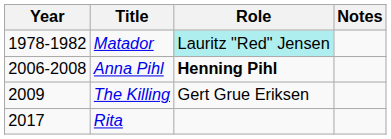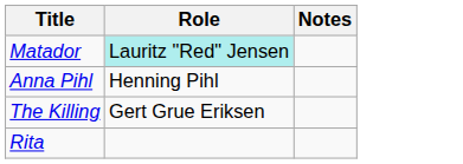 <table class="wikitable sortable">
 <tr>
-<th>Year</th>
 <th>Title</th>
 <th>Role</th>
 <th class="unsortable">Notes</th>
 </tr>
 <tr>
-<td>1978-1982</td>
 <td><em><a href='#'>Matador</a></em></td>
 <td style="background: paleturquoise;">Lauritz "Red" Jensen</td>
 <td></td>
 </tr>
 <tr>
-<td>2006-2008</td>
 <td><em><a href='#'>Anna Pihl</a></em></td>
-<td><strong>Henning Pihl</strong></td>
+<td>Henning Pihl</td>
 <td></td>
 </tr>
 <tr>
-<td>2009</td>
 <td><em><a href='#'>The Killing</a></em></td>
 <td>Gert Grue Eriksen</td>
 <td></td>
 </tr>
 <tr>
-<td>2017</td>
 <td><em><a href='#'>Rita</a></em></td>
 <td></td>
 <td></td>
 </tr>
 </table>
